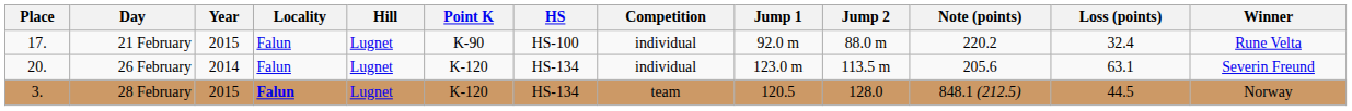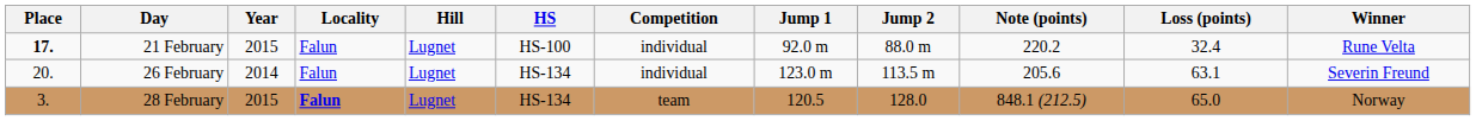 <table width=100% class=wikitable style="font-size: 89%; text-align:center">
 <tr>
 <th>Place</th>
 <th>Day</th>
 <th>Year</th>
 <th>Locality</th>
 <th>Hill</th>
-<th><a href='#'>Point K</a></th>
 <th><a href='#'>HS</a></th>
 <th>Competition</th>
 <th>Jump 1</th>
 <th>Jump 2</th>
 <th>Note (points)</th>
 <th>Loss (points)</th>
 <th>Winner</th>
 </tr>
 <tr>
-<td>17.</td>
+<td><strong>17.</strong></td>
 <td align=right>21 February</td>
 <td>2015</td>
 <td align=left> <a href='#'>Falun</a></td>
 <td align=left><a href='#'>Lugnet</a></td>
-<td>K-90</td>
 <td>HS-100</td>
 <td>individual</td>
 <td>92.0 m</td>
 <td>88.0 m</td>
 <td>220.2</td>
 <td>32.4</td>
 <td><a href='#'>Rune Velta</a></td>
 </tr>
 <tr>
 <td>20.</td>
 <td align=right>26 February</td>
 <td>2014</td>
 <td align=left> <a href='#'>Falun</a></td>
 <td align=left><a href='#'>Lugnet</a></td>
-<td>K-120</td>
 <td>HS-134</td>
 <td>individual</td>
 <td>123.0 m</td>
 <td>113.5 m</td>
 <td>205.6</td>
 <td>63.1</td>
 <td><a href='#'>Severin Freund</a></td>
 </tr>
 <tr bgcolor=CC9966>
 <td>3. </td>
 <td align=right>28 February</td>
 <td>2015</td>
 <td align=left><strong> <a href='#'>Falun</a></strong></td>
 <td align=left><a href='#'>Lugnet</a></td>
-<td>K-120</td>
 <td>HS-134</td>
 <td>team</td>
 <td>120.5</td>
 <td>128.0</td>
 <td>848.1 <em>(212.5)</em></td>
-<td>44.5</td>
+<td>65.0</td>
 <td>Norway</td>
 </tr>
 </table>
